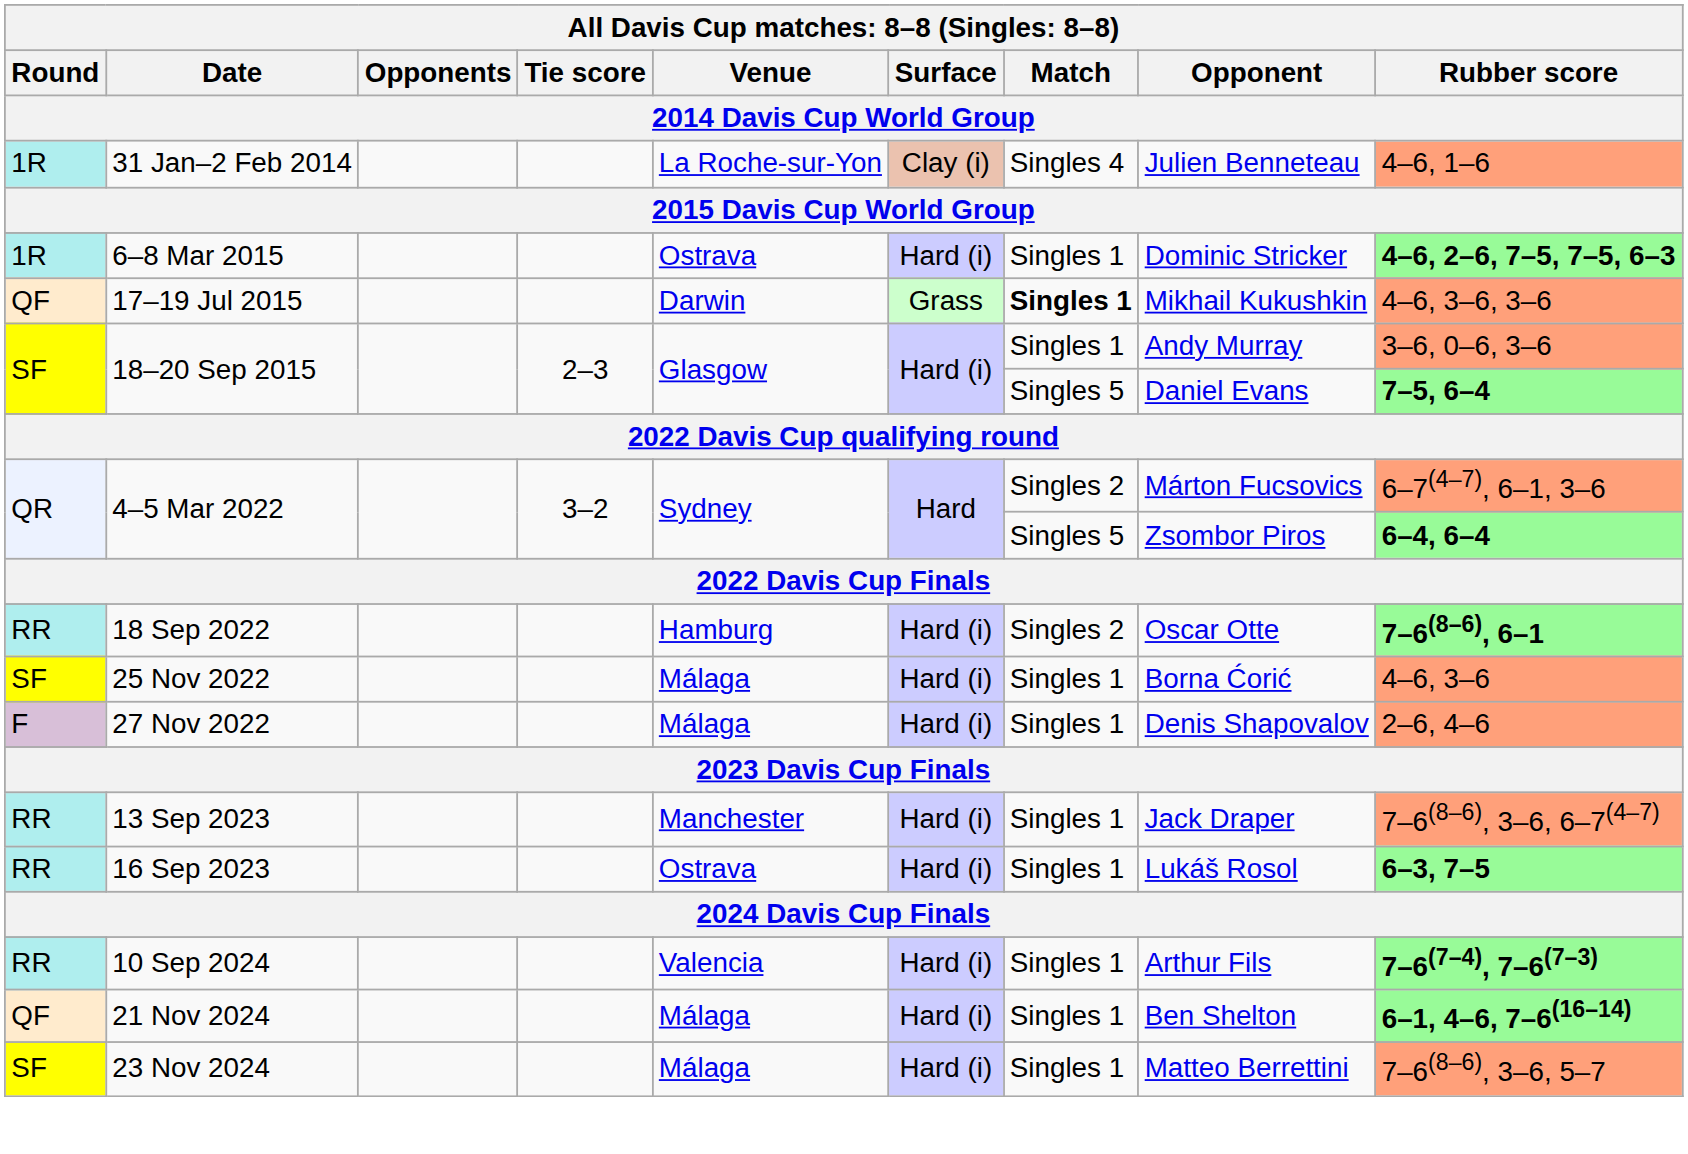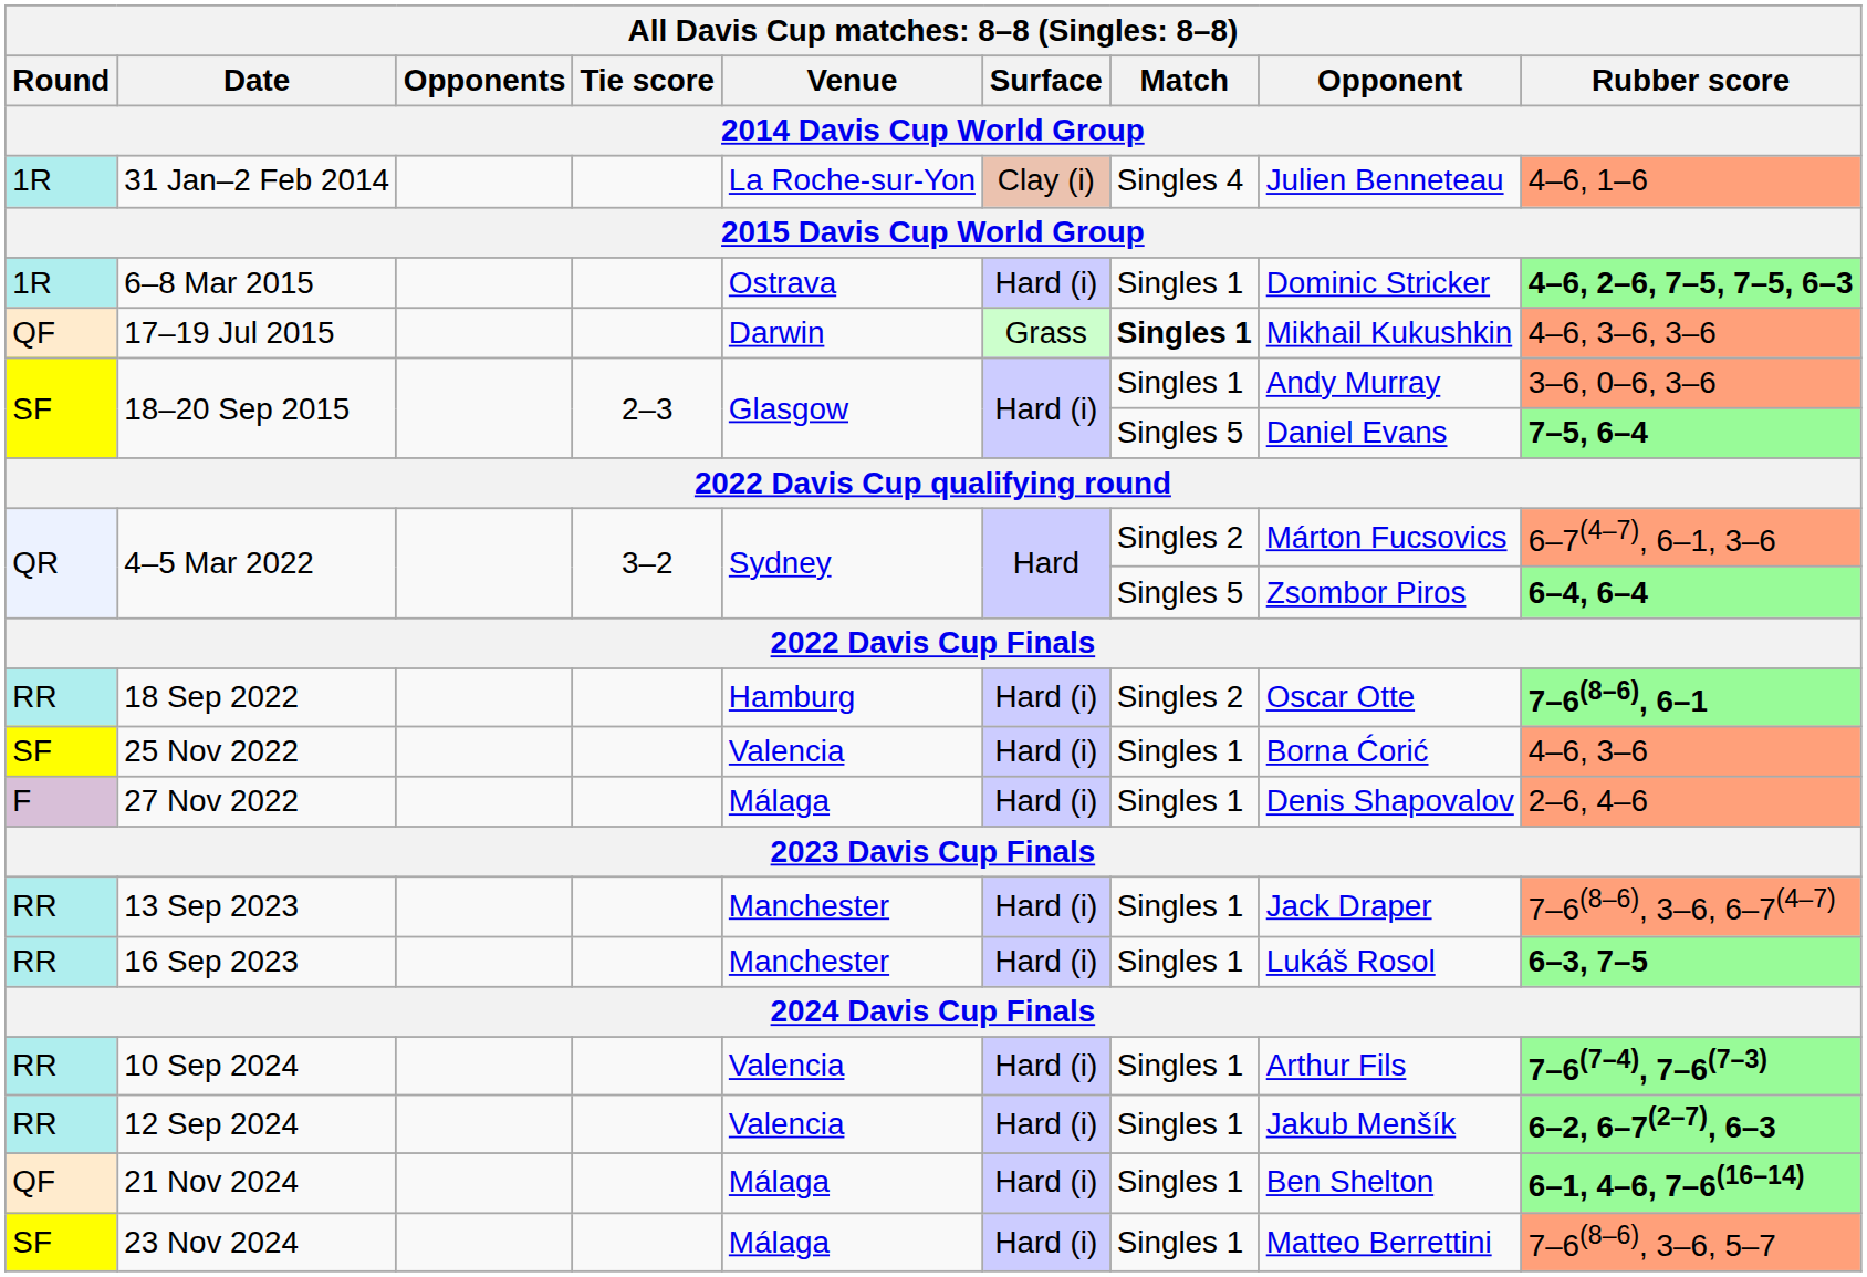 <table class="wikitable" style=font-size:96%>
 <tr>
 <th colspan="9">All Davis Cup matches: 8–8 (Singles: 8–8)</th>
 </tr>
 <tr>
 <th>Round</th>
 <th>Date</th>
 <th>Opponents</th>
 <th>Tie score</th>
 <th>Venue</th>
 <th>Surface</th>
 <th>Match</th>
 <th>Opponent</th>
 <th>Rubber score</th>
 </tr>
 <tr>
 <th colspan=9><a href='#'>2014 Davis Cup World Group</a></th>
 </tr>
 <tr>
 <td bgcolor="afeeee">1R</td>
 <td>31 Jan–2 Feb 2014</td>
 <td></td>
 <td></td>
 <td><a href='#'>La Roche-sur-Yon</a></td>
 <td style="text-align:center; background:#ebc2af;">Clay (i)</td>
 <td>Singles 4</td>
 <td><a href='#'>Julien Benneteau</a></td>
 <td bgcolor=FFA07A>4–6, 1–6</td>
 </tr>
 <tr>
 <th colspan=9><a href='#'>2015 Davis Cup World Group</a></th>
 </tr>
 <tr>
 <td bgcolor="afeeee">1R</td>
 <td>6–8 Mar 2015</td>
 <td></td>
 <td></td>
 <td><a href='#'>Ostrava</a></td>
 <td style="text-align:center; background:#ccf;">Hard (i)</td>
 <td>Singles 1</td>
 <td><a href='#'>Dominic Stricker</a></td>
 <td bgcolor=98fb98><strong>4–6, 2–6, 7–5, 7–5, 6–3</strong></td>
 </tr>
 <tr>
 <td bgcolor="ffebcd">QF</td>
 <td>17–19 Jul 2015</td>
 <td></td>
 <td></td>
 <td><a href='#'>Darwin</a></td>
 <td style="text-align:center; background:#cfc;">Grass</td>
 <td><strong>Singles 1</strong></td>
 <td><a href='#'>Mikhail Kukushkin</a></td>
 <td bgcolor=FFA07A>4–6, 3–6, 3–6</td>
 </tr>
 <tr>
 <td rowspan=2 bgcolor="yellow">SF</td>
 <td rowspan=2>18–20 Sep 2015</td>
 <td rowspan=2></td>
 <td rowspan=2 style="text-align:center;">2–3</td>
 <td rowspan=2><a href='#'>Glasgow</a></td>
 <td rowspan="2" style="text-align:center; background:#ccf;">Hard (i)</td>
 <td>Singles 1</td>
 <td><a href='#'>Andy Murray</a></td>
 <td bgcolor=FFA07A>3–6, 0–6, 3–6</td>
 </tr>
 <tr>
 <td>Singles 5</td>
 <td><a href='#'>Daniel Evans</a></td>
 <td bgcolor=98fb98><strong>7–5, 6–4</strong></td>
 </tr>
 <tr>
 <th colspan=9><a href='#'>2022 Davis Cup qualifying round</a></th>
 </tr>
 <tr>
 <td rowspan=2 bgcolor=ecf2ff>QR</td>
 <td rowspan=2>4–5 Mar 2022</td>
 <td rowspan=2></td>
 <td rowspan=2 style="text-align:center;">3–2</td>
 <td rowspan=2><a href='#'>Sydney</a></td>
 <td rowspan="2" style="text-align:center; background:#ccf;">Hard</td>
 <td>Singles 2</td>
 <td><a href='#'>Márton Fucsovics</a></td>
 <td bgcolor=FFA07A>6–7<sup>(4–7)</sup>, 6–1, 3–6</td>
 </tr>
 <tr>
 <td>Singles 5</td>
 <td><a href='#'>Zsombor Piros</a></td>
 <td bgcolor=98fb98><strong>6–4, 6–4</strong></td>
 </tr>
 <tr>
 <th colspan=9><a href='#'>2022 Davis Cup Finals</a></th>
 </tr>
 <tr>
 <td bgcolor="afeeee">RR</td>
 <td>18 Sep 2022</td>
 <td></td>
 <td></td>
 <td><a href='#'>Hamburg</a></td>
 <td style="text-align:center; background:#ccf;">Hard (i)</td>
 <td>Singles 2</td>
 <td><a href='#'>Oscar Otte</a></td>
 <td bgcolor=98fb98><strong>7–6<sup>(8–6)</sup>, 6–1</strong></td>
 </tr>
 <tr>
 <td bgcolor="yellow">SF</td>
 <td>25 Nov 2022</td>
 <td></td>
 <td></td>
-<td><a href='#'>Málaga</a></td>
+<td><a href='#'>Valencia</a></td>
 <td style="text-align:center; background:#ccf;">Hard (i)</td>
 <td>Singles 1</td>
 <td><a href='#'>Borna Ćorić</a></td>
 <td bgcolor=FFA07A>4–6, 3–6</td>
 </tr>
 <tr>
 <td bgcolor="thistle">F</td>
 <td>27 Nov 2022</td>
 <td></td>
 <td></td>
 <td><a href='#'>Málaga</a></td>
 <td style="text-align:center; background:#ccf;">Hard (i)</td>
 <td>Singles 1</td>
 <td><a href='#'>Denis Shapovalov</a></td>
 <td bgcolor=FFA07A>2–6, 4–6</td>
 </tr>
 <tr>
 <th colspan="9"><a href='#'>2023 Davis Cup Finals</a></th>
 </tr>
 <tr>
 <td bgcolor="afeeee">RR</td>
 <td>13 Sep 2023</td>
 <td></td>
 <td></td>
 <td><a href='#'>Manchester</a></td>
 <td style="text-align:center; background:#ccf;">Hard (i)</td>
 <td>Singles 1</td>
 <td><a href='#'>Jack Draper</a></td>
 <td bgcolor=FFA07A>7–6<sup>(8–6)</sup>, 3–6, 6–7<sup>(4–7)</sup></td>
 </tr>
 <tr>
 <td bgcolor="afeeee">RR</td>
 <td>16 Sep 2023</td>
 <td></td>
 <td></td>
-<td><a href='#'>Ostrava</a></td>
+<td><a href='#'>Manchester</a></td>
 <td style="text-align:center; background:#ccf;">Hard (i)</td>
 <td>Singles 1</td>
 <td><a href='#'>Lukáš Rosol</a></td>
 <td bgcolor=98fb98><strong>6–3, 7–5</strong></td>
 </tr>
 <tr>
 <th colspan="9"><a href='#'>2024 Davis Cup Finals</a></th>
 </tr>
 <tr>
 <td bgcolor="afeeee">RR</td>
 <td>10 Sep 2024</td>
 <td></td>
 <td></td>
 <td><a href='#'>Valencia</a></td>
 <td style="text-align:center; background:#ccf;">Hard (i)</td>
 <td>Singles 1</td>
 <td><a href='#'>Arthur Fils</a></td>
 <td bgcolor=98fb98><strong>7–6<sup>(7–4)</sup>, 7–6<sup>(7–3)</sup></strong></td>
+</tr>
+<tr>
+<td bgcolor="afeeee">RR</td>
+<td>12 Sep 2024</td>
+<td></td>
+<td></td>
+<td><a href='#'>Valencia</a></td>
+<td style="text-align:center; background:#ccf;">Hard (i)</td>
+<td>Singles 1</td>
+<td><a href='#'>Jakub Menšík</a></td>
+<td bgcolor=98fb98><strong>6–2, 6–7<sup>(2–7)</sup>, 6–3</strong></td>
 </tr>
 <tr>
 <td bgcolor="ffebcd">QF</td>
 <td>21 Nov 2024</td>
 <td></td>
 <td></td>
 <td><a href='#'>Málaga</a></td>
 <td style="text-align:center; background:#ccf;">Hard (i)</td>
 <td>Singles 1</td>
 <td><a href='#'>Ben Shelton</a></td>
 <td bgcolor=98fb98><strong>6–1, 4–6, 7–6<sup>(16–14)</sup></strong></td>
 </tr>
 <tr>
 <td bgcolor="yellow">SF</td>
 <td>23 Nov 2024</td>
 <td></td>
 <td></td>
 <td><a href='#'>Málaga</a></td>
 <td style="text-align:center; background:#ccf;">Hard (i)</td>
 <td>Singles 1</td>
 <td><a href='#'>Matteo Berrettini</a></td>
 <td bgcolor=FFA07A>7–6<sup>(8–6)</sup>, 3–6, 5–7</td>
 </tr>
 </table>
